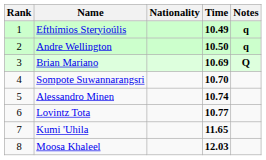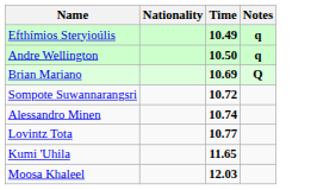 <table class="wikitable sortable" style="text-align:center">
 <tr>
-<th>Rank</th>
 <th>Name</th>
 <th>Nationality</th>
 <th>Time</th>
 <th>Notes</th>
 </tr>
 <tr bgcolor=ccffcc>
-<td>1</td>
 <td align=left><a href='#'>Efthímios Steryioúlis</a></td>
 <td align=left></td>
 <td><strong>10.49</strong></td>
 <td><strong>q</strong></td>
 </tr>
 <tr bgcolor=ccffcc>
-<td>2</td>
 <td align=left><a href='#'>Andre Wellington</a></td>
 <td align=left></td>
 <td><strong>10.50</strong></td>
 <td><strong>q</strong></td>
 </tr>
 <tr bgcolor=ddffdd>
-<td>3</td>
 <td align=left><a href='#'>Brian Mariano</a></td>
 <td align=left></td>
 <td><strong>10.69</strong></td>
 <td><strong>Q</strong></td>
 </tr>
 <tr>
-<td>4</td>
 <td align=left><a href='#'>Sompote Suwannarangsri</a></td>
 <td align=left></td>
-<td><strong>10.70</strong></td>
+<td><strong>10.72</strong></td>
 <td></td>
 </tr>
 <tr>
-<td>5</td>
 <td align=left><a href='#'>Alessandro Minen</a></td>
 <td align=left></td>
 <td><strong>10.74</strong></td>
 <td></td>
 </tr>
 <tr>
-<td>6</td>
 <td align=left><a href='#'>Lovintz Tota</a></td>
 <td align=left></td>
 <td><strong>10.77</strong></td>
 <td></td>
 </tr>
 <tr>
-<td>7</td>
 <td align=left><a href='#'>Kumi 'Uhila</a></td>
 <td align=left></td>
 <td><strong>11.65</strong></td>
 <td></td>
 </tr>
 <tr>
-<td>8</td>
 <td align=left><a href='#'>Moosa Khaleel</a></td>
 <td align=left></td>
 <td><strong>12.03</strong></td>
 <td></td>
 </tr>
 </table>
